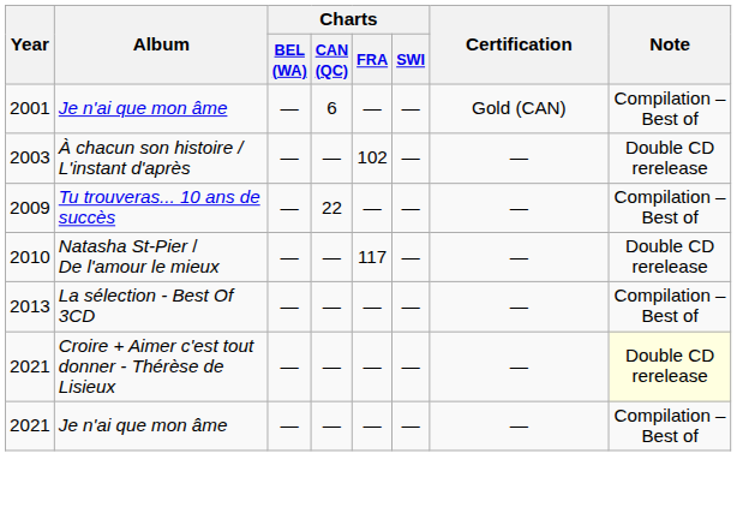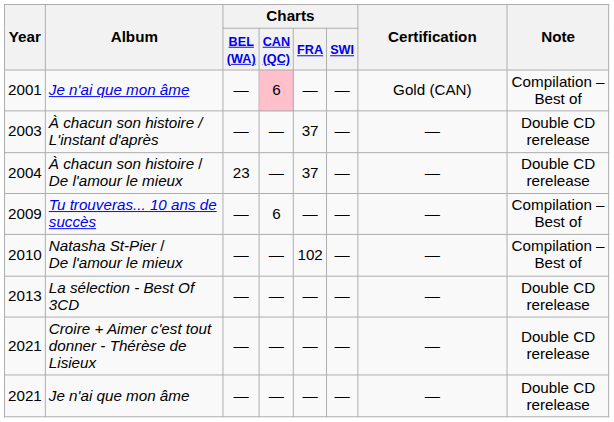 <table class="wikitable">
 <tr>
 <th align="center" rowspan="2" width="10">Year</th>
 <th align="center" rowspan="2" width="180">Album</th>
 <th align="center" colspan="4">Charts</th>
 <th align="center" rowspan="2" width="150">Certification</th>
 <th align="center" rowspan="2" width="100">Note</th>
 </tr>
 <tr>
 <th width="20"><small><a href='#'>BEL<br>(WA)</a><br></small></th>
 <th width="20"><small><a href='#'>CAN (QC)</a><br></small></th>
 <th width="20"><small><a href='#'>FRA</a><br></small></th>
 <th width="20"><small><a href='#'>SWI</a><br></small></th>
 </tr>
 <tr>
 <td>2001</td>
 <td><em><a href='#'>Je n'ai que mon âme</a></em></td>
 <td align="center">—</td>
-<td align="center">6</td>
+<td align="center" style="background: pink;">6</td>
 <td align="center">—</td>
 <td align="center">—</td>
 <td align="center">Gold (CAN)</td>
 <td align="center">Compilation – Best of</td>
 </tr>
 <tr>
 <td>2003</td>
 <td><em>À chacun son histoire / <br>L'instant d'après</em></td>
 <td align="center">—</td>
 <td align="center">—</td>
-<td align="center">102</td>
+<td align="center">37</td>
+<td align="center">—</td>
+<td align="center">—</td>
+<td align="center">Double CD rerelease</td>
+</tr>
+<tr>
+<td>2004</td>
+<td><em>À chacun son histoire</em> / <br><em>De l'amour le mieux</em></td>
+<td align="center">23</td>
+<td align="center">—</td>
+<td align="center">37</td>
 <td align="center">—</td>
 <td align="center">—</td>
 <td align="center">Double CD rerelease</td>
 </tr>
 <tr>
 <td>2009</td>
 <td><em><a href='#'>Tu trouveras... 10 ans de succès</a></em></td>
 <td align="center">—</td>
-<td align="center">22</td>
+<td align="center">6</td>
 <td align="center">—</td>
 <td align="center">—</td>
 <td align="center">—</td>
 <td align="center">Compilation – Best of</td>
 </tr>
 <tr>
 <td>2010</td>
 <td><em>Natasha St-Pier</em> / <br><em>De l'amour le mieux</em></td>
 <td align="center">—</td>
 <td align="center">—</td>
-<td align="center">117</td>
+<td align="center">102</td>
 <td align="center">—</td>
 <td align="center">—</td>
-<td align="center">Double CD rerelease</td>
+<td align="center">Compilation – Best of</td>
 </tr>
 <tr>
 <td>2013</td>
 <td><em>La sélection - Best Of 3CD</em></td>
 <td align="center">—</td>
 <td align="center">—</td>
 <td align="center">—</td>
 <td align="center">—</td>
 <td align="center">—</td>
-<td align="center">Compilation – Best of</td>
+<td align="center">Double CD rerelease</td>
 </tr>
 <tr>
 <td>2021</td>
 <td><em>Croire + Aimer c'est tout donner - Thérèse de Lisieux</em></td>
 <td align="center">—</td>
 <td align="center">—</td>
 <td align="center">—</td>
 <td align="center">—</td>
 <td align="center">—</td>
-<td align="center" style="background: lightyellow;">Double CD rerelease</td>
+<td align="center">Double CD rerelease</td>
 </tr>
 <tr>
 <td>2021</td>
 <td><em>Je n'ai que mon âme</em></td>
 <td align="center">—</td>
 <td align="center">—</td>
 <td align="center">—</td>
 <td align="center">—</td>
 <td align="center">—</td>
-<td align="center">Compilation – Best of</td>
+<td align="center">Double CD rerelease</td>
 </tr>
 </table>
